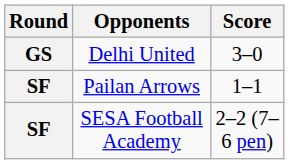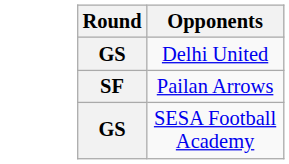 <table class="wikitable plainrowheaders" style="text-align:center;margin-left:1em;float:right">
 <tr>
 <th scope="col" style="width:25px;">Round</th>
 <th scope="col" style="width:100px;">Opponents</th>
-<th scope="col" style="width:50px;">Score</th>
 </tr>
 <tr>
 <th scope=row style="text-align:center">GS</th>
 <td><a href='#'>Delhi United</a></td>
-<td>3–0</td>
 </tr>
 <tr>
 <th scope=row style="text-align:center">SF</th>
 <td><a href='#'>Pailan Arrows</a></td>
-<td>1–1</td>
 </tr>
 <tr>
-<th scope=row style="text-align:center">SF</th>
+<th scope=row style="text-align:center">GS</th>
 <td><a href='#'>SESA Football Academy</a></td>
-<td>2–2 (7–6 <a href='#'>pen</a>)</td>
 </tr>
 </table>
